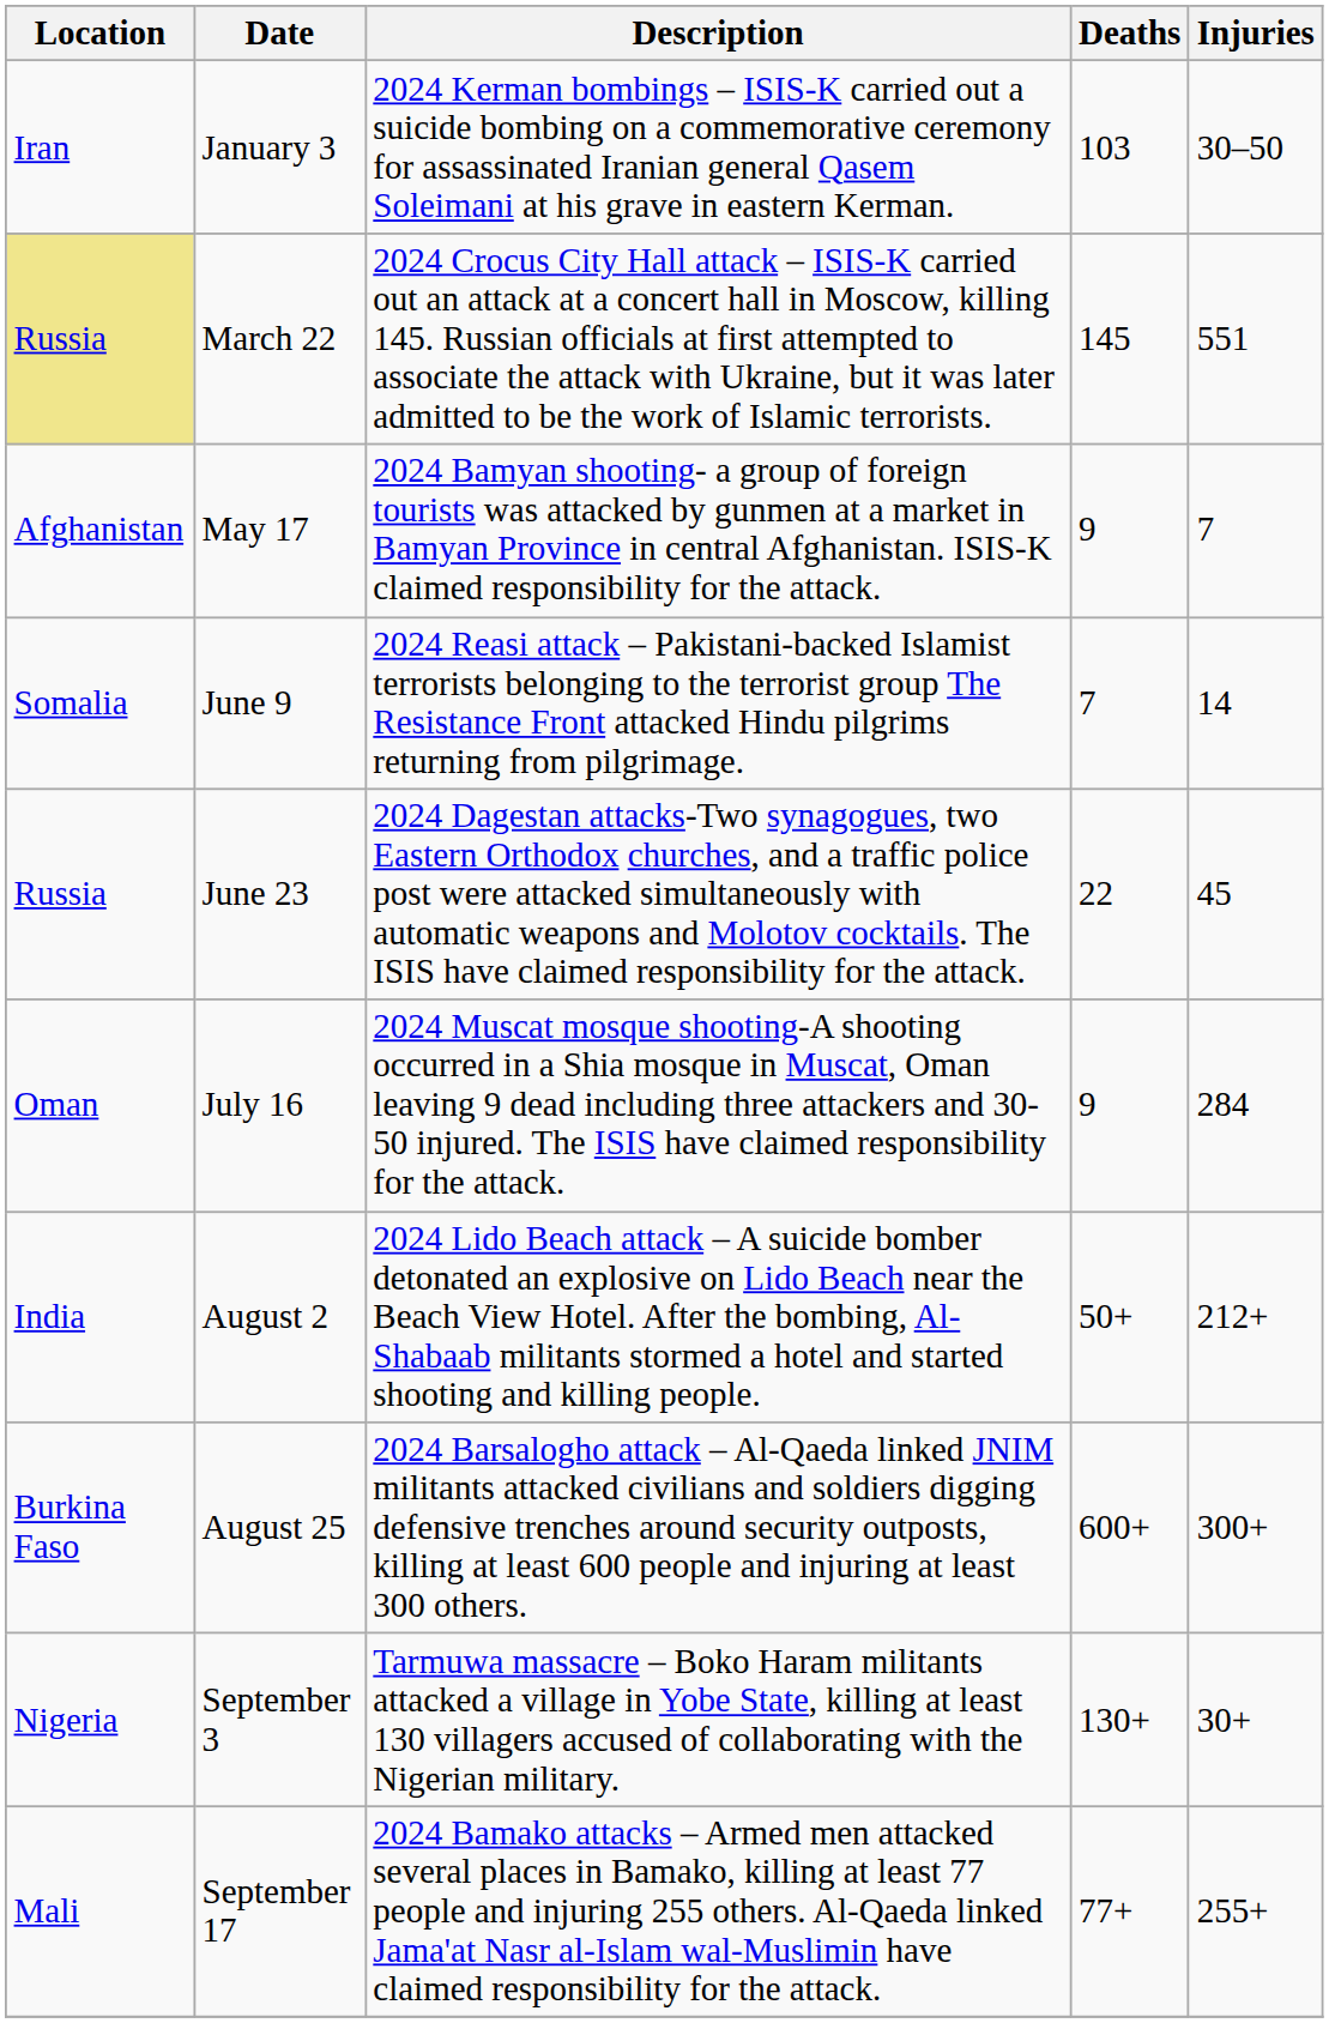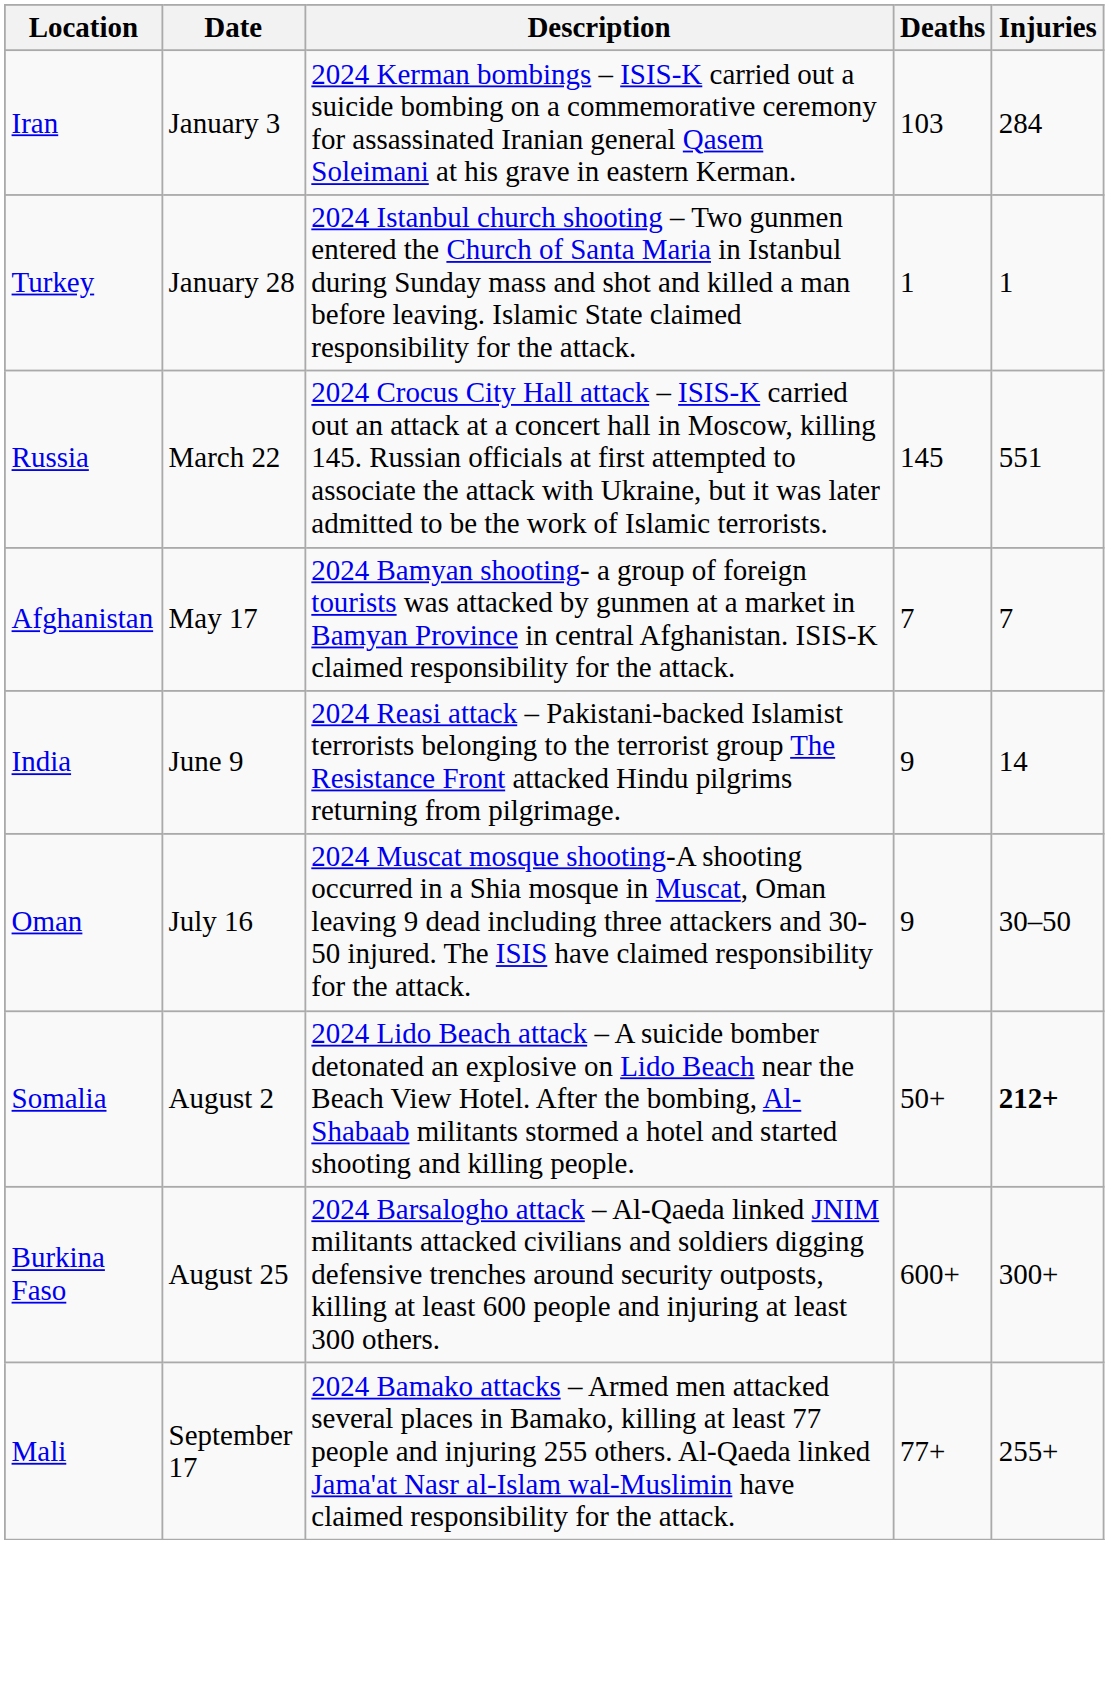 <table class="wikitable sortable">
 <tr>
 <th scope="col">Location</th>
 <th scope="col" data-sort-type="date">Date</th>
 <th scope="col" class="unsortable">Description</th>
 <th scope="col" data-sort-type="number">Deaths</th>
 <th scope="col" data-sort-type="number">Injuries</th>
 </tr>
 <tr>
 <td><a href='#'>Iran</a></td>
 <td>January 3</td>
 <td><a href='#'>2024 Kerman bombings</a> – <a href='#'>ISIS-K</a> carried out a suicide bombing on a commemorative ceremony for assassinated Iranian general <a href='#'>Qasem Soleimani</a> at his grave in eastern Kerman.</td>
 <td>103</td>
-<td>30–50</td>
+<td>284</td>
 </tr>
 <tr>
-<td style="background: khaki;"><a href='#'>Russia</a></td>
+<td><a href='#'>Turkey</a></td>
+<td>January 28</td>
+<td><a href='#'>2024 Istanbul church shooting</a> – Two gunmen entered the <a href='#'>Church of Santa Maria</a> in Istanbul during Sunday mass and shot and killed a man before leaving. Islamic State claimed responsibility for the attack.</td>
+<td>1</td>
+<td>1</td>
+</tr>
+<tr>
+<td><a href='#'>Russia</a></td>
 <td>March 22</td>
 <td><a href='#'>2024 Crocus City Hall attack</a> – <a href='#'>ISIS-K</a> carried out an attack at a concert hall in Moscow, killing 145. Russian officials at first attempted to associate the attack with Ukraine, but it was later admitted to be the work of Islamic terrorists.</td>
 <td>145</td>
 <td>551</td>
 </tr>
 <tr>
 <td><a href='#'>Afghanistan</a></td>
 <td>May 17</td>
 <td><a href='#'>2024 Bamyan shooting</a>- a group of foreign <a href='#'>tourists</a> was attacked by gunmen at a market in <a href='#'>Bamyan Province</a> in central Afghanistan. ISIS-K claimed responsibility for the attack.</td>
-<td>9</td>
+<td>7</td>
 <td>7</td>
 </tr>
 <tr>
-<td><a href='#'>Somalia</a></td>
+<td><a href='#'>India</a></td>
 <td>June 9</td>
 <td><a href='#'>2024 Reasi attack</a> – Pakistani-backed Islamist terrorists belonging to the terrorist group <a href='#'>The Resistance Front</a> attacked Hindu pilgrims returning from pilgrimage.</td>
-<td>7</td>
+<td>9</td>
 <td>14</td>
-</tr>
-<tr>
-<td><a href='#'>Russia</a></td>
-<td>June 23</td>
-<td><a href='#'>2024 Dagestan attacks</a>-Two <a href='#'>synagogues</a>, two <a href='#'>Eastern Orthodox</a> <a href='#'>churches</a>, and a traffic police post were attacked simultaneously with automatic weapons and <a href='#'>Molotov cocktails</a>. The ISIS have claimed responsibility for the attack.</td>
-<td>22</td>
-<td>45</td>
 </tr>
 <tr>
 <td><a href='#'>Oman</a></td>
 <td>July 16</td>
 <td><a href='#'>2024 Muscat mosque shooting</a>-A shooting occurred in a Shia mosque in <a href='#'>Muscat</a>, Oman leaving 9 dead including three attackers and 30-50 injured. The <a href='#'>ISIS</a> have claimed responsibility for the attack.</td>
 <td>9</td>
-<td>284</td>
+<td>30–50</td>
 </tr>
 <tr>
-<td><a href='#'>India</a></td>
+<td><a href='#'>Somalia</a></td>
 <td>August 2</td>
 <td><a href='#'>2024 Lido Beach attack</a> – A suicide bomber detonated an explosive on <a href='#'>Lido Beach</a> near the Beach View Hotel. After the bombing, <a href='#'>Al-Shabaab</a> militants stormed a hotel and started shooting and killing people.</td>
 <td>50+</td>
-<td>212+</td>
+<td><strong>212+</strong></td>
 </tr>
 <tr>
 <td><a href='#'>Burkina Faso</a></td>
 <td>August 25</td>
 <td><a href='#'>2024 Barsalogho attack</a> – Al-Qaeda linked <a href='#'>JNIM</a> militants attacked civilians and soldiers digging defensive trenches around security outposts, killing at least 600 people and injuring at least 300 others.</td>
 <td>600+</td>
 <td>300+</td>
-</tr>
-<tr>
-<td><a href='#'>Nigeria</a></td>
-<td>September 3</td>
-<td><a href='#'>Tarmuwa massacre</a> – Boko Haram militants attacked a village in <a href='#'>Yobe State</a>, killing at least 130 villagers accused of collaborating with the Nigerian military.</td>
-<td>130+</td>
-<td>30+</td>
 </tr>
 <tr>
 <td><a href='#'>Mali</a></td>
 <td>September 17</td>
 <td><a href='#'>2024 Bamako attacks</a> – Armed men attacked several places in Bamako, killing at least 77 people and injuring 255 others. Al-Qaeda linked <a href='#'>Jama'at Nasr al-Islam wal-Muslimin</a> have claimed responsibility for the attack.</td>
 <td>77+</td>
 <td>255+</td>
 </tr>
 <tr>
 </tr>
 </table>
